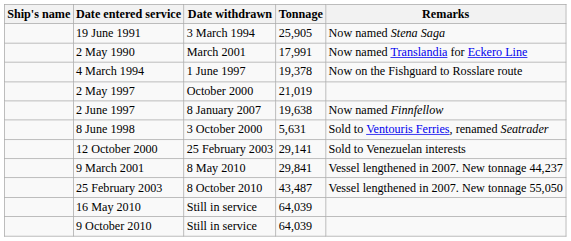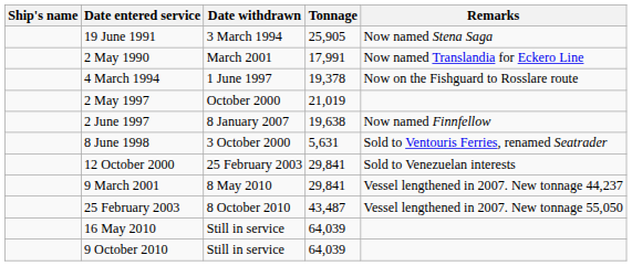 <table class="wikitable">
 <tr>
 <th>Ship's name</th>
 <th>Date entered service</th>
 <th>Date withdrawn</th>
 <th>Tonnage</th>
 <th>Remarks</th>
 </tr>
 <tr>
 <td></td>
 <td>19 June 1991</td>
 <td>3 March 1994</td>
 <td>25,905</td>
 <td>Now named <em>Stena Saga</em></td>
 </tr>
 <tr>
 <td></td>
 <td>2 May 1990</td>
 <td>March 2001</td>
 <td>17,991</td>
 <td>Now named <a href='#'>Translandia</a> for <a href='#'>Eckero Line</a></td>
 </tr>
 <tr>
 <td></td>
 <td>4 March 1994</td>
 <td>1 June 1997</td>
 <td>19,378</td>
 <td>Now on the Fishguard to Rosslare route</td>
 </tr>
 <tr>
 <td></td>
 <td>2 May 1997</td>
 <td>October 2000</td>
 <td>21,019</td>
 </tr>
 <tr>
 <td></td>
 <td>2 June 1997</td>
 <td>8 January 2007</td>
 <td>19,638</td>
 <td>Now named <em>Finnfellow</em></td>
 </tr>
 <tr>
 <td></td>
 <td>8 June 1998</td>
 <td>3 October 2000</td>
 <td>5,631</td>
 <td>Sold to <a href='#'>Ventouris Ferries</a>, renamed <em>Seatrader</em></td>
 </tr>
 <tr>
 <td></td>
 <td>12 October 2000</td>
 <td>25 February 2003</td>
-<td>29,141</td>
+<td>29,841</td>
 <td>Sold to Venezuelan interests</td>
 </tr>
 <tr>
 <td></td>
 <td>9 March 2001</td>
 <td>8 May 2010</td>
 <td>29,841</td>
 <td>Vessel lengthened in 2007. New tonnage 44,237</td>
 </tr>
 <tr>
 <td></td>
 <td>25 February 2003</td>
 <td>8 October 2010</td>
 <td>43,487</td>
 <td>Vessel lengthened in 2007. New tonnage 55,050</td>
 </tr>
 <tr>
 <td></td>
 <td>16 May 2010</td>
 <td>Still in service</td>
 <td>64,039</td>
 <td></td>
 </tr>
 <tr>
 <td></td>
 <td>9 October 2010</td>
 <td>Still in service</td>
 <td>64,039</td>
 <td></td>
 </tr>
 </table>
